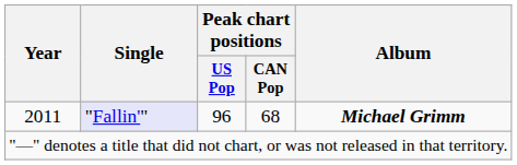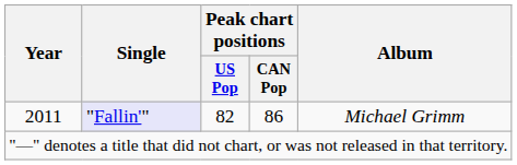 <table class="wikitable" style="text-align:center;">
 <tr>
 <th rowspan="2">Year</th>
 <th rowspan="2">Single</th>
 <th colspan="2">Peak chart positions</th>
 <th rowspan="2">Album</th>
 </tr>
 <tr style="font-size:smaller;">
 <th style="width:35px;"><a href='#'>US<br>Pop</a></th>
 <th style="width:35px;">CAN<br>Pop</th>
 </tr>
 <tr>
 <td rowspan="1">2011</td>
 <td style="background: lavender; text-align:left;">"<a href='#'>Fallin'</a>"</td>
-<td>96</td>
-<td>68</td>
-<td><strong><em>Michael Grimm</em></strong></td>
+<td>82</td>
+<td>86</td>
+<td><em>Michael Grimm</em></td>
 </tr>
 <tr>
 <td colspan="12" style="font-size:90%">"—" denotes a title that did not chart, or was not released in that territory.</td>
 </tr>
 </table>
